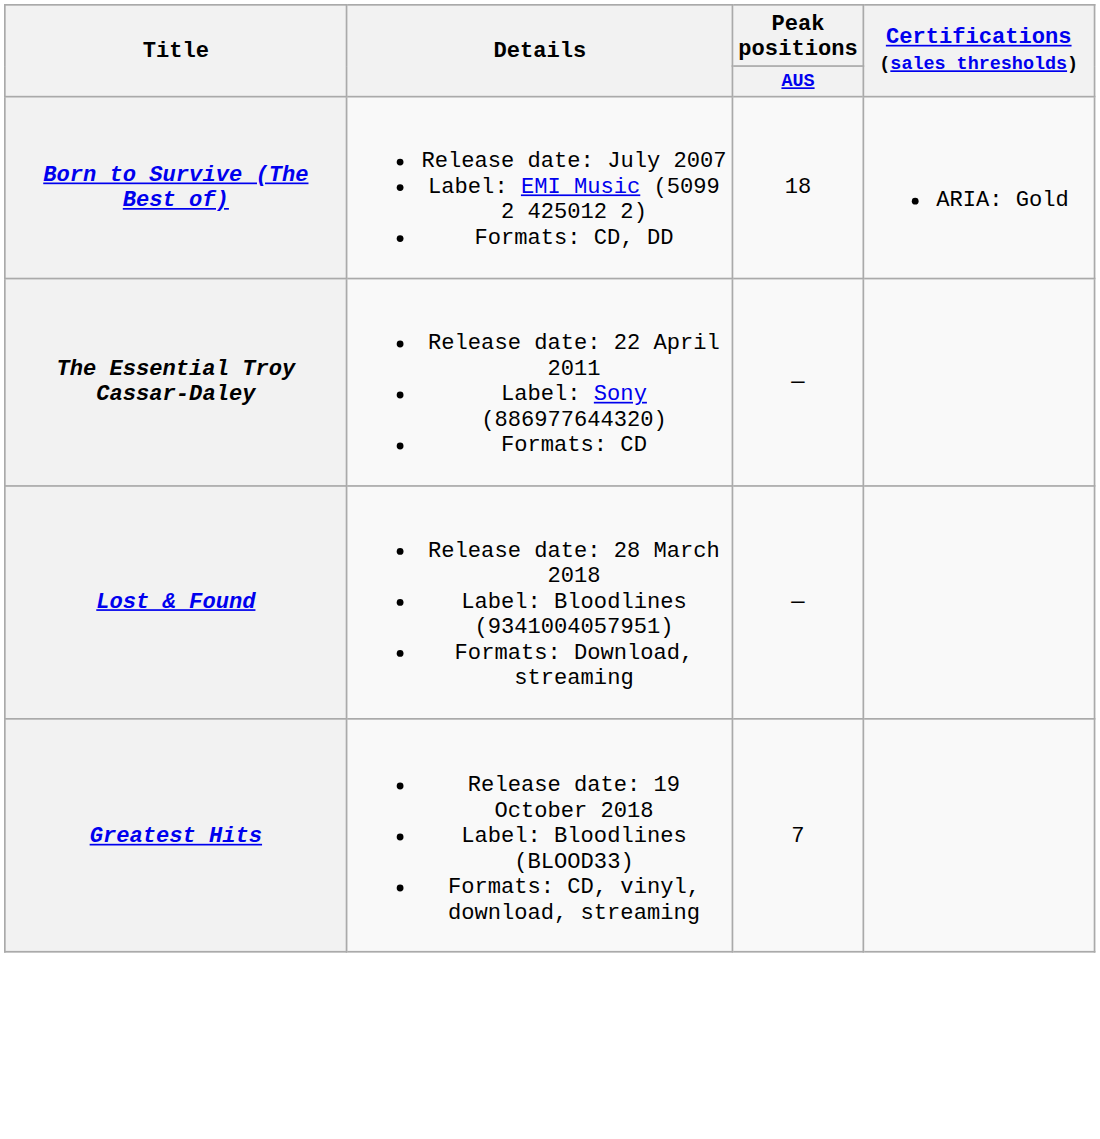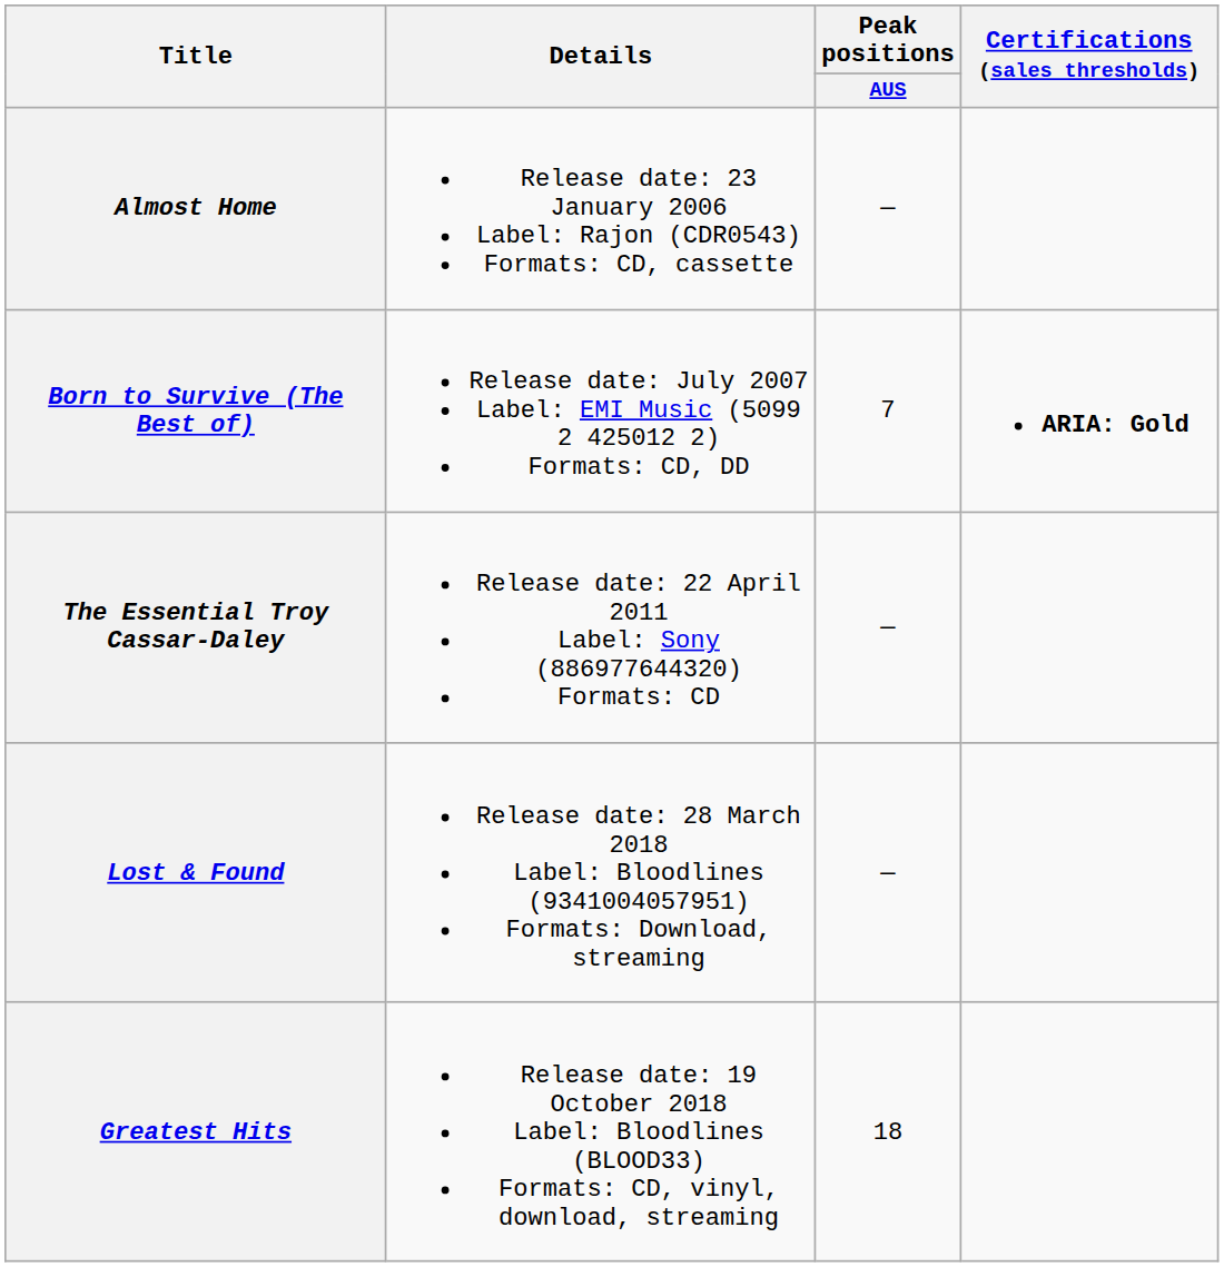 <table class="wikitable plainrowheaders" style="text-align:center;">
 <tr>
 <th rowspan="2" style="width:15em;">Title</th>
 <th rowspan="2" style="width:17em;">Details</th>
 <th colspan="1">Peak positions</th>
 <th rowspan="2" style="width:10em;"><a href='#'>Certifications</a><br><small>(<a href='#'>sales thresholds</a>)</small></th>
 </tr>
 <tr style="font-size:smaller;">
 <th width="50"><a href='#'>AUS</a><br></th>
 </tr>
 <tr>
+<th scope="row"><em>Almost Home</em></th>
+<td><br><ul><li>Release date: 23 January 2006</li><li>Label: Rajon (CDR0543)</li><li>Formats: CD, cassette</li></ul></td>
+<td>—</td>
+<td align="left"></td>
+</tr>
+<tr>
 <th scope="row"><em><a href='#'>Born to Survive (The Best of)</a></em></th>
 <td><br><ul><li>Release date: July 2007</li><li>Label: <a href='#'>EMI Music</a> (5099 2 425012 2)</li><li>Formats: CD, DD</li></ul></td>
-<td>18</td>
-<td align="left"><br><ul><li>ARIA: Gold</li></ul></td>
+<td>7</td>
+<td align="left"><strong><br><ul><li>ARIA: Gold</li></ul></strong></td>
 </tr>
 <tr>
 <th scope="row"><em>The Essential Troy Cassar-Daley</em></th>
 <td><br><ul><li>Release date: 22 April 2011</li><li>Label: <a href='#'>Sony</a> (886977644320)</li><li>Formats: CD</li></ul></td>
 <td>—</td>
 <td align="left"></td>
 </tr>
 <tr>
 <th scope="row"><em><a href='#'>Lost & Found</a></em></th>
 <td><br><ul><li>Release date: 28 March 2018</li><li>Label: Bloodlines (9341004057951)</li><li>Formats: Download, streaming</li></ul></td>
 <td>—</td>
 <td align="left"></td>
 </tr>
 <tr>
 <th scope="row"><em><a href='#'>Greatest Hits</a></em></th>
 <td><br><ul><li>Release date: 19 October 2018</li><li>Label: Bloodlines (BLOOD33)</li><li>Formats: CD, vinyl, download, streaming</li></ul></td>
-<td>7</td>
+<td>18</td>
 <td align="left"></td>
 </tr>
 </table>
